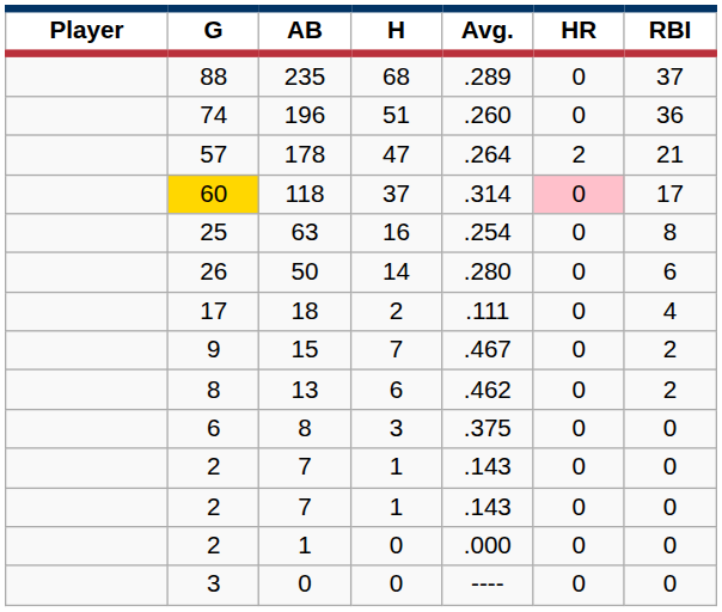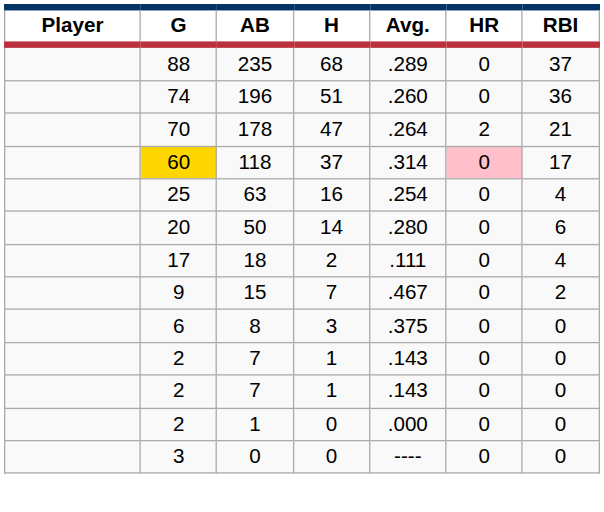 <table class="wikitable sortable">
 <tr>
 <th style="background:#FFFFFF; border-top:#023465 5px solid; border-bottom:#ba313c 5px solid;" width="16%">Player</th>
 <th style="background:#FFFFFF; border-top:#023465 5px solid; border-bottom:#ba313c 5px solid;" width="9%">G</th>
 <th style="background:#FFFFFF; border-top:#023465 5px solid; border-bottom:#ba313c 5px solid;" width="9%">AB</th>
 <th style="background:#FFFFFF; border-top:#023465 5px solid; border-bottom:#ba313c 5px solid;" width="9%">H</th>
 <th style="background:#FFFFFF; border-top:#023465 5px solid; border-bottom:#ba313c 5px solid;" width="9%">Avg.</th>
 <th style="background:#FFFFFF; border-top:#023465 5px solid; border-bottom:#ba313c 5px solid;" width="9%">HR</th>
 <th style="background:#FFFFFF; border-top:#023465 5px solid; border-bottom:#ba313c 5px solid;" width="9%">RBI</th>
 </tr>
 <tr align="center">
 <td></td>
 <td>88</td>
 <td>235</td>
 <td>68</td>
 <td>.289</td>
 <td>0</td>
 <td>37</td>
 </tr>
 <tr align="center">
 <td></td>
 <td>74</td>
 <td>196</td>
 <td>51</td>
 <td>.260</td>
 <td>0</td>
 <td>36</td>
 </tr>
 <tr align="center">
 <td></td>
-<td>57</td>
+<td>70</td>
 <td>178</td>
 <td>47</td>
 <td>.264</td>
 <td>2</td>
 <td>21</td>
 </tr>
 <tr align="center">
 <td></td>
 <td style="background: gold;">60</td>
 <td>118</td>
 <td>37</td>
 <td>.314</td>
 <td style="background: pink;">0</td>
 <td>17</td>
 </tr>
 <tr align="center">
 <td></td>
 <td>25</td>
 <td>63</td>
 <td>16</td>
 <td>.254</td>
 <td>0</td>
-<td>8</td>
+<td>4</td>
 </tr>
 <tr align="center">
 <td></td>
-<td>26</td>
+<td>20</td>
 <td>50</td>
 <td>14</td>
 <td>.280</td>
 <td>0</td>
 <td>6</td>
 </tr>
 <tr align="center">
 <td></td>
 <td>17</td>
 <td>18</td>
 <td>2</td>
 <td>.111</td>
 <td>0</td>
 <td>4</td>
 </tr>
 <tr align="center">
 <td></td>
 <td>9</td>
 <td>15</td>
 <td>7</td>
 <td>.467</td>
-<td>0</td>
-<td>2</td>
-</tr>
-<tr align="center">
-<td></td>
-<td>8</td>
-<td>13</td>
-<td>6</td>
-<td>.462</td>
 <td>0</td>
 <td>2</td>
 </tr>
 <tr align="center">
 <td></td>
 <td>6</td>
 <td>8</td>
 <td>3</td>
 <td>.375</td>
 <td>0</td>
 <td>0</td>
 </tr>
 <tr align="center">
 <td></td>
 <td>2</td>
 <td>7</td>
 <td>1</td>
 <td>.143</td>
 <td>0</td>
 <td>0</td>
 </tr>
 <tr align="center">
 <td></td>
 <td>2</td>
 <td>7</td>
 <td>1</td>
 <td>.143</td>
 <td>0</td>
 <td>0</td>
 </tr>
 <tr align="center">
 <td></td>
 <td>2</td>
 <td>1</td>
 <td>0</td>
 <td>.000</td>
 <td>0</td>
 <td>0</td>
 </tr>
 <tr align="center">
 <td></td>
 <td>3</td>
 <td>0</td>
 <td>0</td>
 <td>----</td>
 <td>0</td>
 <td>0</td>
 </tr>
 </table>
